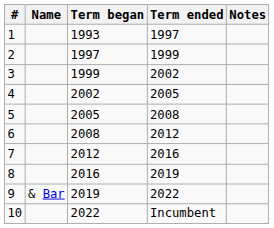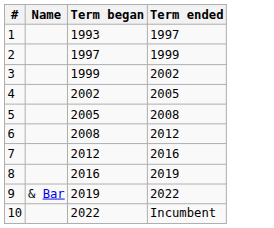 <table class="wikitable sortable">
 <tr>
 <th>#</th>
 <th>Name</th>
 <th>Term began</th>
 <th>Term ended</th>
-<th>Notes</th>
 </tr>
 <tr>
 <td>1</td>
 <td> </td>
 <td>1993</td>
 <td>1997</td>
-<td></td>
 </tr>
 <tr>
 <td>2</td>
 <td> </td>
 <td>1997</td>
 <td>1999</td>
-<td></td>
 </tr>
 <tr>
 <td>3</td>
 <td> </td>
 <td>1999</td>
 <td>2002</td>
-<td></td>
 </tr>
 <tr>
 <td>4</td>
 <td> </td>
 <td>2002</td>
 <td>2005</td>
-<td></td>
 </tr>
 <tr>
 <td>5</td>
 <td></td>
 <td>2005</td>
 <td>2008</td>
-<td></td>
 </tr>
 <tr>
 <td>6</td>
 <td> </td>
 <td>2008</td>
 <td>2012</td>
-<td></td>
 </tr>
 <tr>
 <td>7</td>
 <td> </td>
 <td>2012</td>
 <td>2016</td>
-<td></td>
 </tr>
 <tr>
 <td>8</td>
 <td> </td>
 <td>2016</td>
 <td>2019</td>
-<td></td>
 </tr>
 <tr>
 <td>9</td>
 <td>  & <a href='#'>Bar</a></td>
 <td>2019</td>
 <td>2022</td>
-<td></td>
 </tr>
 <tr>
 <td>10</td>
 <td> </td>
 <td>2022</td>
 <td>Incumbent</td>
-<td></td>
 </tr>
 </table>
